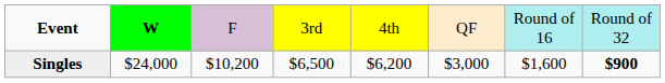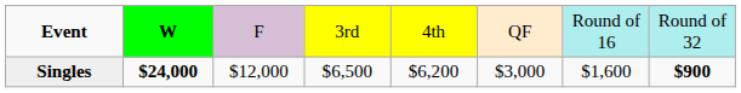 <table class=wikitable style=font-size:95%;text-align:center>
 <tr>
 <td style="width:130px"><strong>Event</strong></td>
 <td style="width:85px; background:lime"><strong>W</strong></td>
 <td style="width:85px; background:thistle">F</td>
 <td style="width:85px; background:#ffff00">3rd</td>
 <td style="width:85px; background:#ffff00">4th</td>
 <td style="width:85px; background:#ffebcd">QF</td>
 <td style="width:85px; background:#afeeee">Round of 16</td>
 <td style="width:85px; background:#afeeee">Round of 32</td>
 </tr>
 <tr>
 <th style=background:#efefef>Singles </th>
-<td>$24,000</td>
-<td>$10,200</td>
+<td><strong>$24,000</strong></td>
+<td>$12,000</td>
 <td>$6,500</td>
 <td>$6,200</td>
 <td>$3,000</td>
 <td>$1,600</td>
 <td><strong>$900</strong></td>
 </tr>
 </table>
